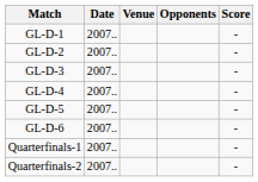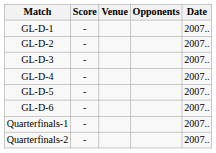 <table class="wikitable" style="text-align:center;">
 <tr>
 <th>Match</th>
-<th>Date</th>
+<th>Score</th>
 <th>Venue</th>
 <th>Opponents</th>
-<th>Score</th>
+<th>Date</th>
 </tr>
 <tr>
 <td>GL-D-1</td>
-<td>2007..</td>
+<td>-</td>
 <td><a href='#'></a></td>
 <td><a href='#'></a></td>
-<td>-</td>
+<td>2007..</td>
 </tr>
 <tr>
 <td>GL-D-2</td>
-<td>2007..</td>
+<td>-</td>
 <td><a href='#'></a></td>
 <td><a href='#'></a></td>
-<td>-</td>
+<td>2007..</td>
 </tr>
 <tr>
 <td>GL-D-3</td>
-<td>2007..</td>
+<td>-</td>
 <td><a href='#'></a></td>
 <td><a href='#'></a></td>
-<td>-</td>
+<td>2007..</td>
 </tr>
 <tr>
 <td>GL-D-4</td>
-<td>2007..</td>
+<td>-</td>
 <td><a href='#'></a></td>
 <td><a href='#'></a></td>
-<td>-</td>
+<td>2007..</td>
 </tr>
 <tr>
 <td>GL-D-5</td>
-<td>2007..</td>
+<td>-</td>
 <td><a href='#'></a></td>
 <td><a href='#'></a></td>
-<td>-</td>
+<td>2007..</td>
 </tr>
 <tr>
 <td>GL-D-6</td>
-<td>2007..</td>
+<td>-</td>
 <td><a href='#'></a></td>
 <td><a href='#'></a></td>
-<td>-</td>
+<td>2007..</td>
 </tr>
 <tr>
 <td>Quarterfinals-1</td>
-<td>2007..</td>
+<td>-</td>
 <td><a href='#'></a></td>
 <td><a href='#'></a></td>
-<td>-</td>
+<td>2007..</td>
 </tr>
 <tr>
 <td>Quarterfinals-2</td>
-<td>2007..</td>
+<td>-</td>
 <td><a href='#'></a></td>
 <td><a href='#'></a></td>
-<td>-</td>
+<td>2007..</td>
 </tr>
 </table>
